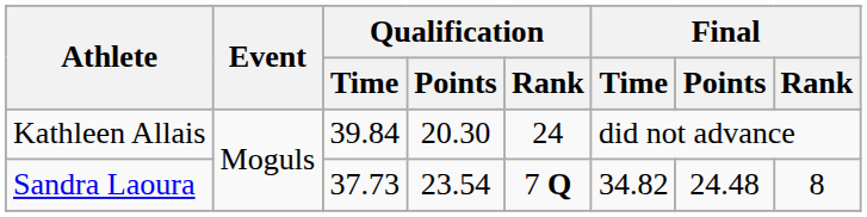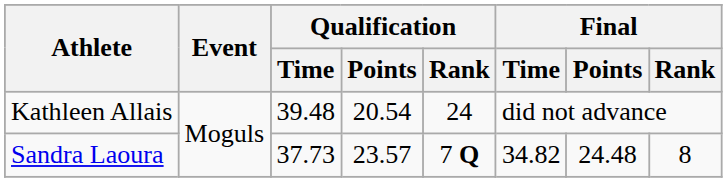 <table class="wikitable" style="font-size:90%">
 <tr>
 <th rowspan="2">Athlete</th>
 <th rowspan="2">Event</th>
 <th colspan="3">Qualification</th>
 <th colspan="3">Final</th>
 </tr>
 <tr>
 <th>Time</th>
 <th>Points</th>
 <th>Rank</th>
 <th>Time</th>
 <th>Points</th>
 <th>Rank</th>
 </tr>
 <tr>
 <td>Kathleen Allais</td>
 <td rowspan="4">Moguls</td>
-<td align="center">39.84</td>
-<td align="center">20.30</td>
+<td align="center">39.48</td>
+<td align="center">20.54</td>
 <td align="center">24</td>
 <td colspan="3">did not advance</td>
 </tr>
 <tr>
 <td><a href='#'>Sandra Laoura</a></td>
 <td align="center">37.73</td>
-<td align="center">23.54</td>
+<td align="center">23.57</td>
 <td align="center">7 <strong>Q</strong></td>
 <td align="center">34.82</td>
 <td align="center">24.48</td>
 <td align="center">8</td>
 </tr>
 </table>
